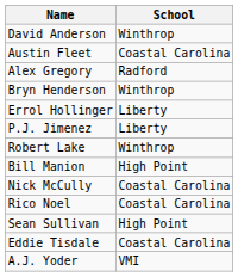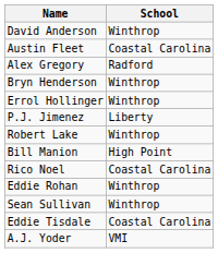 <table class=wikitable>
 <tr>
 <th>Name</th>
 <th>School</th>
 </tr>
 <tr>
 <td>David Anderson</td>
 <td>Winthrop</td>
 </tr>
 <tr>
 <td>Austin Fleet</td>
 <td>Coastal Carolina</td>
 </tr>
 <tr>
 <td>Alex Gregory</td>
 <td>Radford</td>
 </tr>
 <tr>
 <td>Bryn Henderson</td>
 <td>Winthrop</td>
 </tr>
 <tr>
 <td>Errol Hollinger</td>
-<td>Liberty</td>
+<td>Winthrop</td>
 </tr>
 <tr>
 <td>P.J. Jimenez</td>
 <td>Liberty</td>
 </tr>
 <tr>
 <td>Robert Lake</td>
 <td>Winthrop</td>
 </tr>
 <tr>
 <td>Bill Manion</td>
 <td>High Point</td>
 </tr>
 <tr>
-<td>Nick McCully</td>
-<td>Coastal Carolina</td>
-</tr>
-<tr>
 <td>Rico Noel</td>
 <td>Coastal Carolina</td>
 </tr>
 <tr>
+<td>Eddie Rohan</td>
+<td>Winthrop</td>
+</tr>
+<tr>
 <td>Sean Sullivan</td>
-<td>High Point</td>
+<td>Winthrop</td>
 </tr>
 <tr>
 <td>Eddie Tisdale</td>
 <td>Coastal Carolina</td>
 </tr>
 <tr>
 <td>A.J. Yoder</td>
 <td>VMI</td>
 </tr>
 </table>
